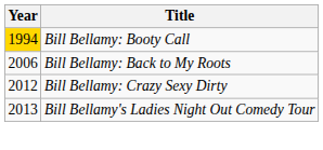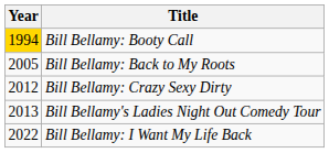 <table class="wikitable">
 <tr>
 <th>Year</th>
 <th>Title</th>
 </tr>
 <tr>
 <td style="background: gold;">1994</td>
 <td><em>Bill Bellamy: Booty Call</em></td>
 </tr>
 <tr>
-<td>2006</td>
+<td>2005</td>
 <td><em>Bill Bellamy: Back to My Roots</em></td>
 </tr>
 <tr>
 <td>2012</td>
 <td><em>Bill Bellamy: Crazy Sexy Dirty</em></td>
 </tr>
 <tr>
 <td>2013</td>
 <td><em>Bill Bellamy's Ladies Night Out Comedy Tour</em></td>
 </tr>
+<tr>
+<td>2022</td>
+<td><em>Bill Bellamy: I Want My Life Back</em></td>
+</tr>
 </table>
